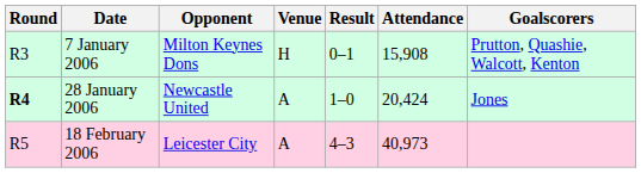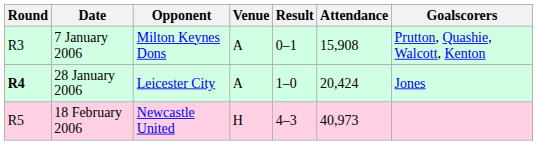 <table class="wikitable">
 <tr>
 <th>Round</th>
 <th>Date</th>
 <th>Opponent</th>
 <th>Venue</th>
 <th>Result</th>
 <th>Attendance</th>
 <th>Goalscorers</th>
 </tr>
 <tr style="background-color: #d0ffe3;">
 <td>R3</td>
 <td>7 January 2006</td>
 <td><a href='#'>Milton Keynes Dons</a></td>
-<td>H</td>
+<td>A</td>
 <td>0–1</td>
 <td>15,908</td>
 <td><a href='#'>Prutton</a>, <a href='#'>Quashie</a>, <a href='#'>Walcott</a>, <a href='#'>Kenton</a></td>
 </tr>
 <tr style="background-color: #d0ffe3;">
 <td><strong>R4</strong></td>
 <td>28 January 2006</td>
-<td><a href='#'>Newcastle United</a></td>
+<td><a href='#'>Leicester City</a></td>
 <td>A</td>
 <td>1–0</td>
 <td>20,424</td>
 <td><a href='#'>Jones</a></td>
 </tr>
 <tr style="background-color: #ffd0e3;">
 <td>R5</td>
 <td>18 February 2006</td>
-<td><a href='#'>Leicester City</a></td>
-<td>A</td>
+<td><a href='#'>Newcastle United</a></td>
+<td>H</td>
 <td>4–3</td>
 <td>40,973</td>
 <td></td>
 </tr>
 </table>
